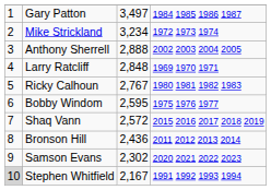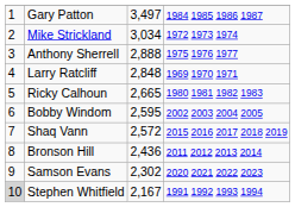 <table class="wikitable">
 <tr>
 </tr>
 <tr>
 <td>1</td>
 <td>Gary Patton</td>
 <td>3,497</td>
 <td style="font-size:80%;"><a href='#'>1984</a> <a href='#'>1985</a> <a href='#'>1986</a> <a href='#'>1987</a></td>
 </tr>
 <tr>
 <td>2</td>
 <td><a href='#'>Mike Strickland</a></td>
-<td>3,234</td>
+<td>3,034</td>
 <td style="font-size:80%;"><a href='#'>1972</a> <a href='#'>1973</a> <a href='#'>1974</a></td>
 </tr>
 <tr>
 <td>3</td>
 <td>Anthony Sherrell</td>
 <td>2,888</td>
-<td style="font-size:80%;"><a href='#'>2002</a> <a href='#'>2003</a> <a href='#'>2004</a> <a href='#'>2005</a></td>
+<td style="font-size:80%;"><a href='#'>1975</a> <a href='#'>1976</a> <a href='#'>1977</a></td>
 </tr>
 <tr>
 <td>4</td>
 <td>Larry Ratcliff</td>
 <td>2,848</td>
 <td style="font-size:80%;"><a href='#'>1969</a> <a href='#'>1970</a> <a href='#'>1971</a></td>
 </tr>
 <tr>
 <td>5</td>
 <td>Ricky Calhoun</td>
-<td>2,767</td>
+<td>2,665</td>
 <td style="font-size:80%;"><a href='#'>1980</a> <a href='#'>1981</a> <a href='#'>1982</a> <a href='#'>1983</a></td>
 </tr>
 <tr>
 <td>6</td>
 <td>Bobby Windom</td>
 <td>2,595</td>
-<td style="font-size:80%;"><a href='#'>1975</a> <a href='#'>1976</a> <a href='#'>1977</a></td>
+<td style="font-size:80%;"><a href='#'>2002</a> <a href='#'>2003</a> <a href='#'>2004</a> <a href='#'>2005</a></td>
 </tr>
 <tr>
 <td>7</td>
 <td>Shaq Vann</td>
 <td>2,572</td>
 <td style="font-size:80%;"><a href='#'>2015</a> <a href='#'>2016</a> <a href='#'>2017</a> <a href='#'>2018</a>  <a href='#'>2019</a></td>
 </tr>
 <tr>
 <td>8</td>
 <td>Bronson Hill</td>
 <td>2,436</td>
 <td style="font-size:80%;"><a href='#'>2011</a> <a href='#'>2012</a> <a href='#'>2013</a> <a href='#'>2014</a></td>
 </tr>
 <tr>
 <td>9</td>
 <td>Samson Evans</td>
 <td>2,302</td>
 <td style="font-size:80%;"><a href='#'>2020</a> <a href='#'>2021</a> <a href='#'>2022</a> <a href='#'>2023</a></td>
 </tr>
 <tr>
 <td style="background: lightgrey;">10</td>
 <td>Stephen Whitfield</td>
 <td>2,167</td>
 <td style="font-size:80%;"><a href='#'>1991</a> <a href='#'>1992</a> <a href='#'>1993</a> <a href='#'>1994</a></td>
 </tr>
 </table>
